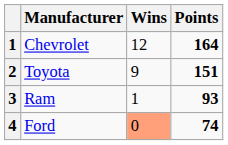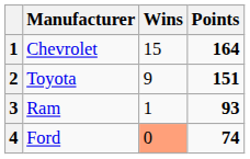 <table class="wikitable" style="font-size: 95%;">
 <tr>
 <th></th>
 <th>Manufacturer</th>
 <th>Wins</th>
 <th>Points</th>
 </tr>
 <tr>
 <th>1</th>
 <td><a href='#'>Chevrolet</a></td>
-<td>12</td>
+<td>15</td>
 <td align="right"><strong>164</strong></td>
 </tr>
 <tr>
 <th>2</th>
 <td><a href='#'>Toyota</a></td>
 <td>9</td>
 <td align="right"><strong>151</strong></td>
 </tr>
 <tr>
 <th>3</th>
 <td><a href='#'>Ram</a></td>
 <td>1</td>
 <td align="right"><strong>93</strong></td>
 </tr>
 <tr>
 <th>4</th>
 <td><a href='#'>Ford</a></td>
 <td style="background: lightsalmon;">0</td>
 <td align="right"><strong>74</strong></td>
 </tr>
 </table>
